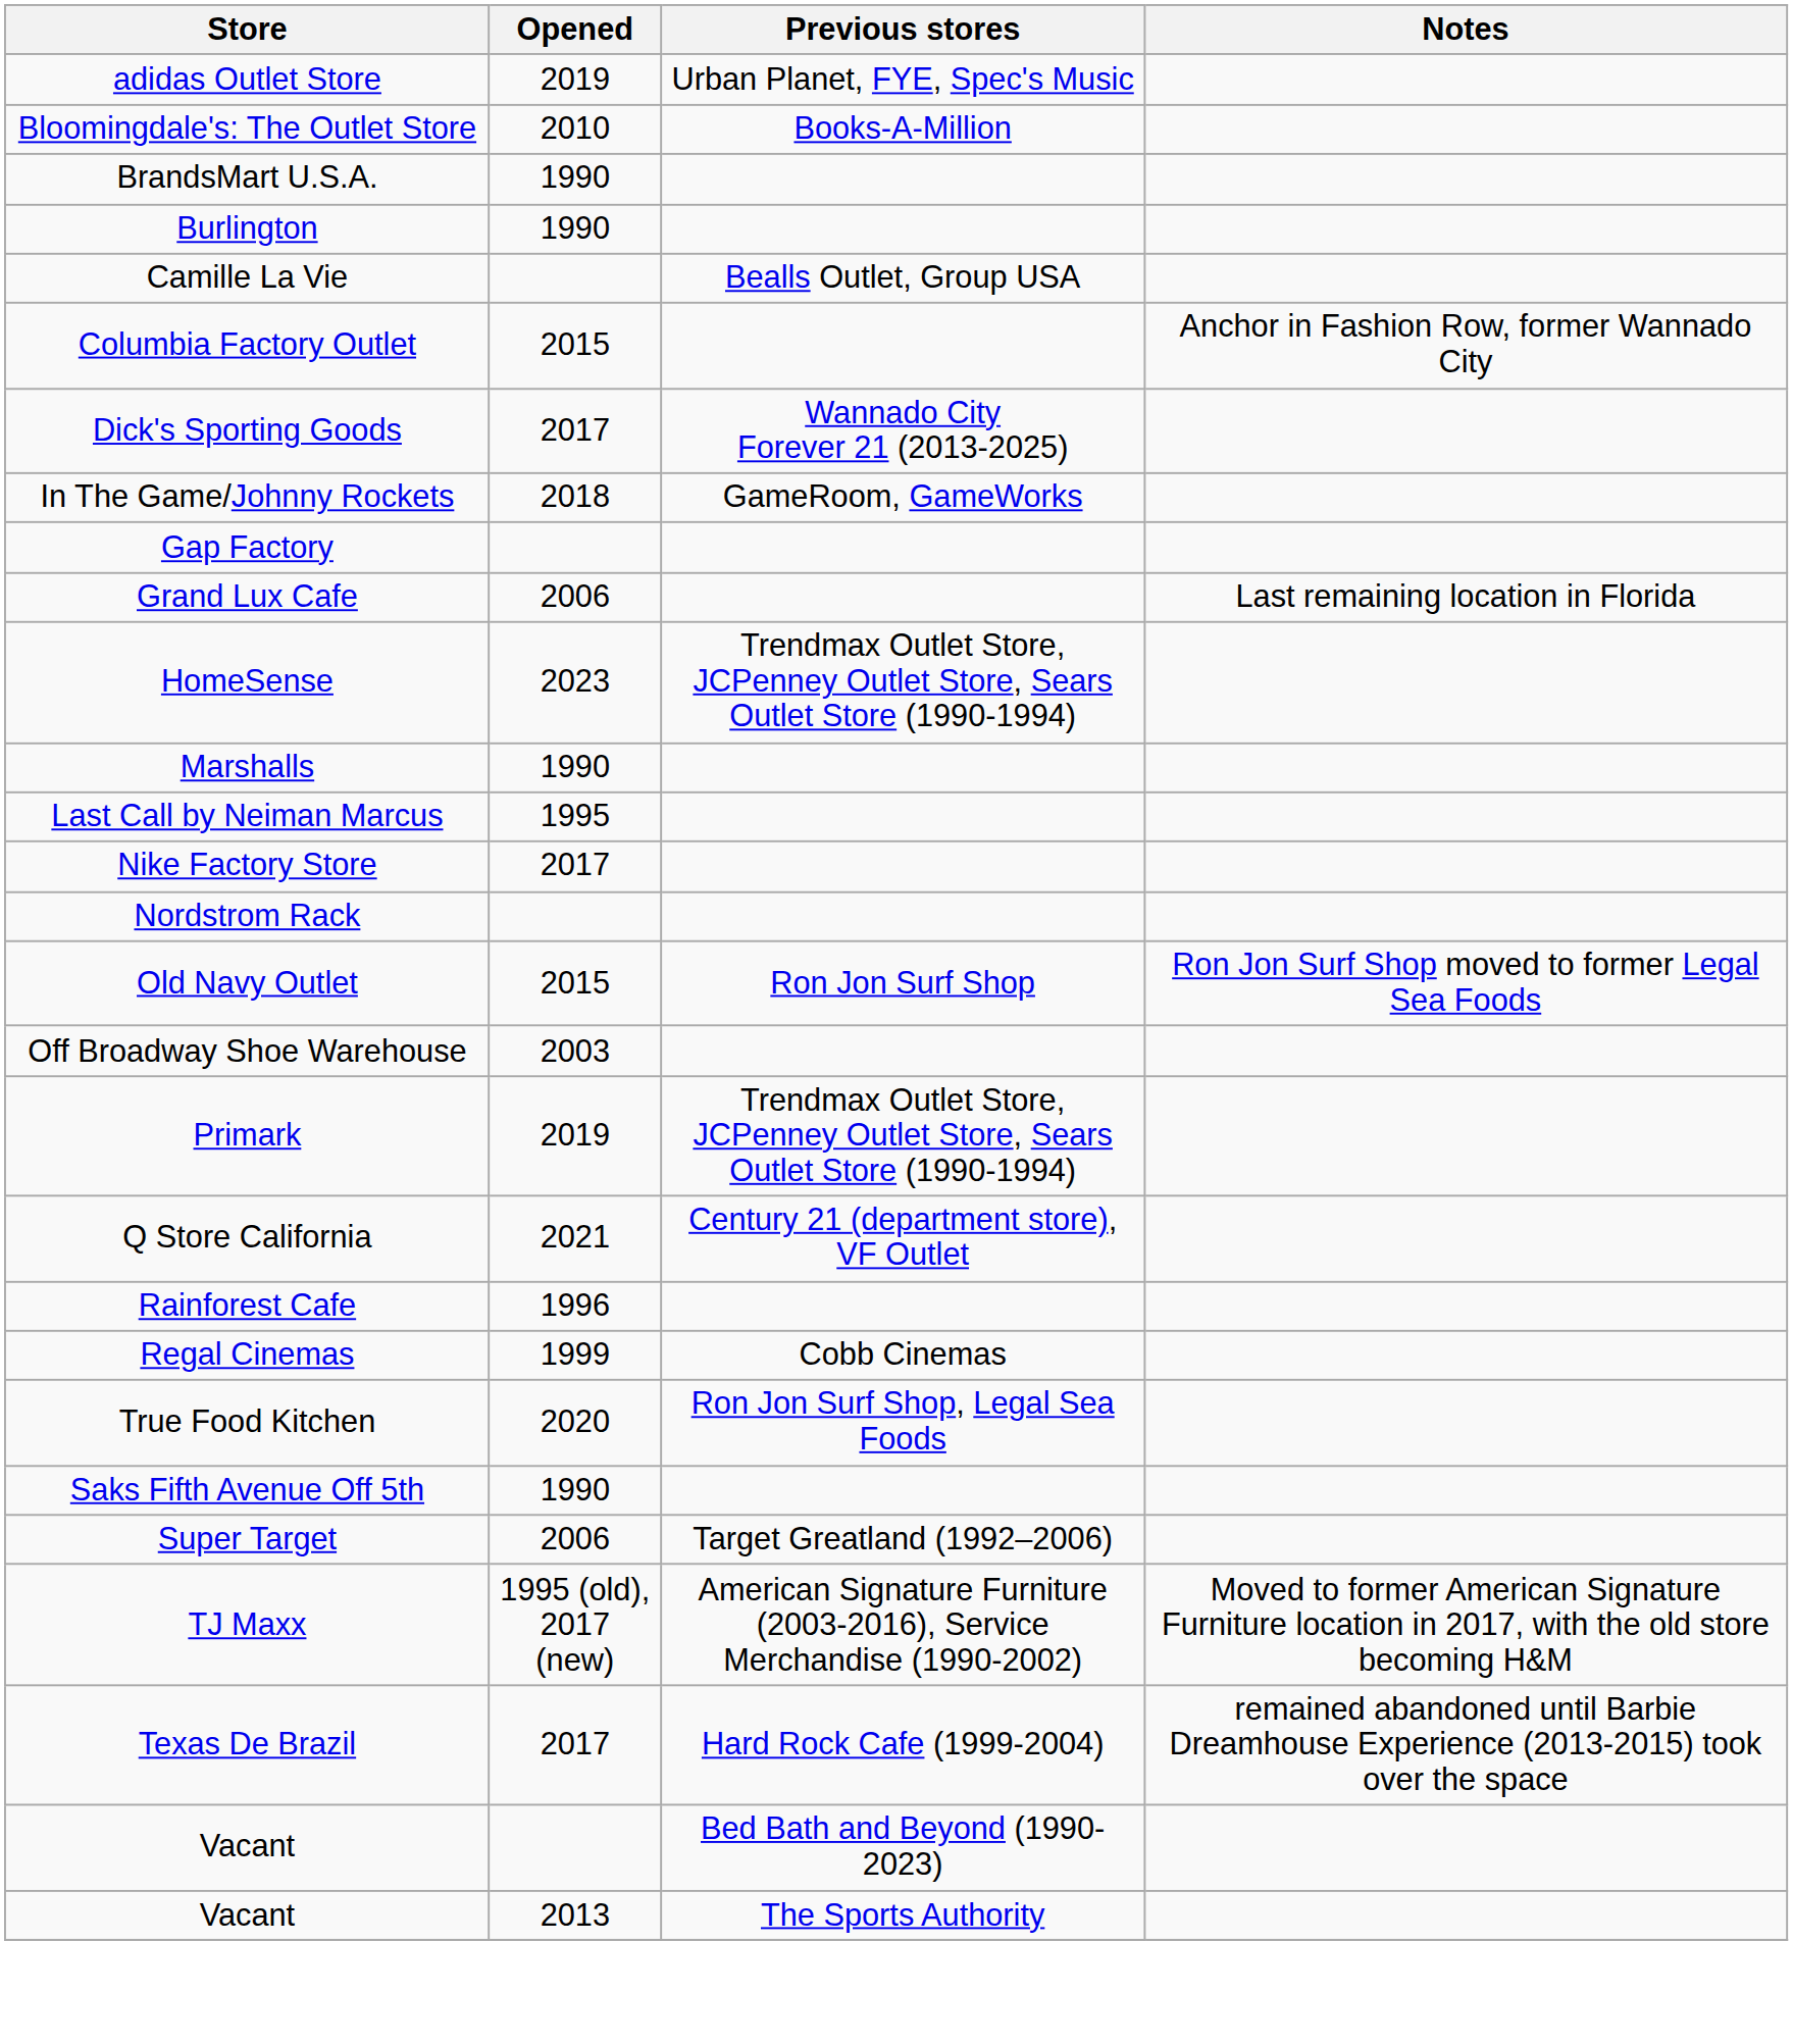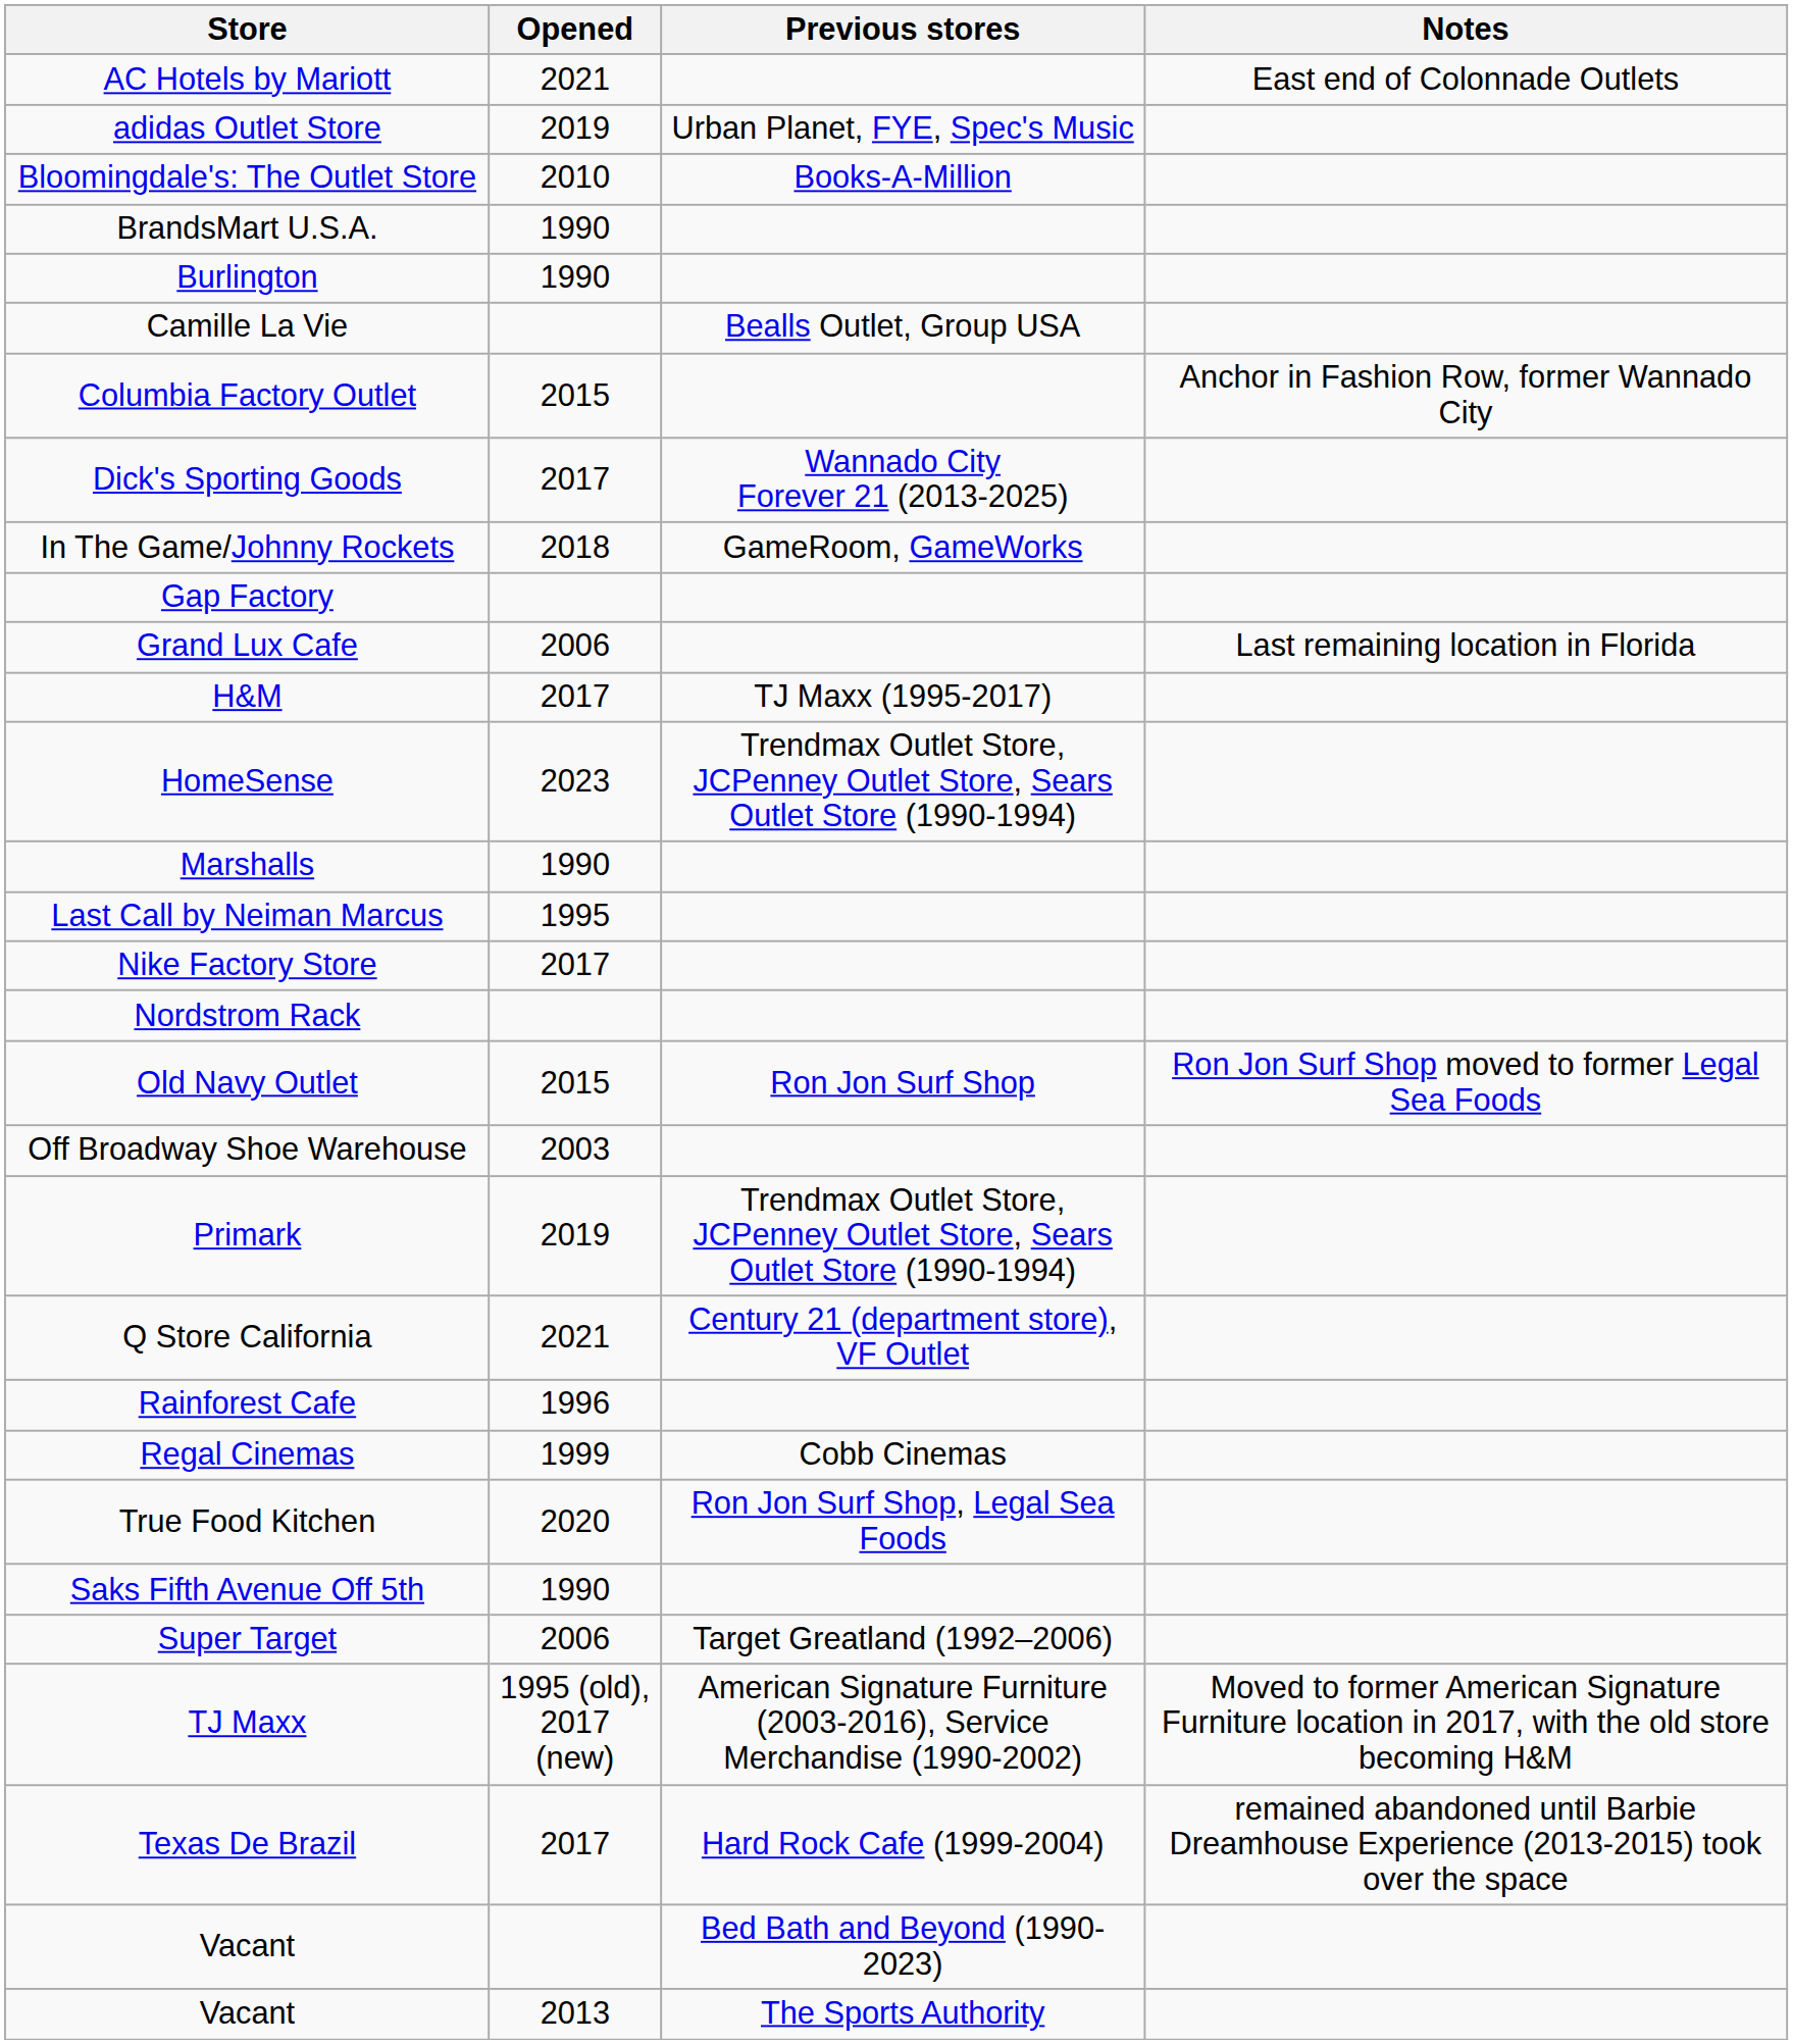 <table class="wikitable sortable plainrowheaders" style="text-align:center;">
 <tr>
 <th scope="col" style="width:15em;">Store</th>
 <th scope="col" style="width:5em">Opened</th>
 <th scope="col" style="width:15em">Previous stores</th>
 <th scope="col" style="width:20em;" class="unsortable">Notes</th>
+</tr>
+<tr>
+<td><a href='#'>AC Hotels by Mariott</a></td>
+<td>2021</td>
+<td></td>
+<td>East end of Colonnade Outlets</td>
 </tr>
 <tr>
 <td><a href='#'>adidas Outlet Store</a></td>
 <td>2019</td>
 <td>Urban Planet, <a href='#'>FYE</a>, <a href='#'>Spec's Music</a></td>
 <td></td>
 </tr>
 <tr>
 <td><a href='#'>Bloomingdale's: The Outlet Store</a></td>
 <td>2010</td>
 <td><a href='#'>Books-A-Million</a></td>
 <td></td>
 </tr>
 <tr>
 <td>BrandsMart U.S.A.</td>
 <td>1990</td>
 <td></td>
 <td></td>
 </tr>
 <tr>
 <td><a href='#'>Burlington</a></td>
 <td>1990</td>
 <td></td>
 <td></td>
 </tr>
 <tr>
 <td>Camille La Vie</td>
 <td></td>
 <td><a href='#'>Bealls</a> Outlet, Group USA</td>
 <td></td>
 </tr>
 <tr>
 <td><a href='#'>Columbia Factory Outlet</a></td>
 <td>2015</td>
 <td></td>
 <td>Anchor in Fashion Row, former Wannado City</td>
 </tr>
 <tr>
 <td><a href='#'>Dick's Sporting Goods</a></td>
 <td>2017</td>
 <td><a href='#'>Wannado City</a><br><a href='#'>Forever 21</a> (2013-2025)</td>
 <td></td>
 </tr>
 <tr>
 <td>In The Game/<a href='#'>Johnny Rockets</a></td>
 <td>2018</td>
 <td>GameRoom, <a href='#'>GameWorks</a></td>
 <td></td>
 </tr>
 <tr>
 <td><a href='#'>Gap Factory</a></td>
 <td></td>
 <td></td>
 <td></td>
 </tr>
 <tr>
 <td><a href='#'>Grand Lux Cafe</a></td>
 <td>2006</td>
 <td></td>
 <td>Last remaining location in Florida</td>
+</tr>
+<tr>
+<td><a href='#'>H&M</a></td>
+<td>2017</td>
+<td>TJ Maxx (1995-2017)</td>
+<td></td>
 </tr>
 <tr>
 <td><a href='#'>HomeSense</a></td>
 <td>2023</td>
 <td>Trendmax Outlet Store, <a href='#'>JCPenney Outlet Store</a>, <a href='#'>Sears Outlet Store</a> (1990-1994)</td>
 <td></td>
 </tr>
 <tr>
 <td><a href='#'>Marshalls</a></td>
 <td>1990</td>
 <td></td>
 <td></td>
 </tr>
 <tr>
 <td><a href='#'>Last Call by Neiman Marcus</a></td>
 <td>1995</td>
 <td></td>
 <td></td>
 </tr>
 <tr>
 <td><a href='#'>Nike Factory Store</a></td>
 <td>2017</td>
 <td></td>
 <td></td>
 </tr>
 <tr>
 <td><a href='#'>Nordstrom Rack</a></td>
 <td></td>
 <td></td>
 <td></td>
 </tr>
 <tr>
 <td><a href='#'>Old Navy Outlet</a></td>
 <td>2015</td>
 <td><a href='#'>Ron Jon Surf Shop</a></td>
 <td><a href='#'>Ron Jon Surf Shop</a> moved to former <a href='#'>Legal Sea Foods</a></td>
 </tr>
 <tr>
 <td>Off Broadway Shoe Warehouse</td>
 <td>2003</td>
 <td></td>
 </tr>
 <tr>
 <td><a href='#'>Primark</a></td>
 <td>2019</td>
 <td>Trendmax Outlet Store, <a href='#'>JCPenney Outlet Store</a>, <a href='#'>Sears Outlet Store</a> (1990-1994)</td>
 <td></td>
 </tr>
 <tr>
 <td>Q Store California</td>
 <td>2021</td>
 <td><a href='#'>Century 21 (department store)</a>, <a href='#'>VF Outlet</a></td>
 <td></td>
 </tr>
 <tr>
 <td><a href='#'>Rainforest Cafe</a></td>
 <td>1996</td>
 <td></td>
 <td></td>
 </tr>
 <tr>
 <td><a href='#'>Regal Cinemas</a></td>
 <td>1999</td>
 <td>Cobb Cinemas</td>
 <td></td>
 </tr>
 <tr>
 <td>True Food Kitchen</td>
 <td>2020</td>
 <td><a href='#'>Ron Jon Surf Shop</a>, <a href='#'>Legal Sea Foods</a></td>
 <td></td>
 </tr>
 <tr>
 <td><a href='#'>Saks Fifth Avenue Off 5th</a></td>
 <td>1990</td>
 <td></td>
 <td></td>
 </tr>
 <tr>
 <td><a href='#'>Super Target</a></td>
 <td>2006</td>
 <td>Target Greatland (1992–2006)</td>
 <td></td>
 </tr>
 <tr>
 <td><a href='#'>TJ Maxx</a></td>
 <td>1995 (old), 2017 (new)</td>
 <td>American Signature Furniture (2003-2016), Service Merchandise (1990-2002)</td>
 <td>Moved to former American Signature Furniture location in 2017, with the old store becoming H&M</td>
 </tr>
 <tr>
 <td><a href='#'>Texas De Brazil</a></td>
 <td>2017</td>
 <td><a href='#'>Hard Rock Cafe</a> (1999-2004)</td>
 <td>remained abandoned until Barbie Dreamhouse Experience (2013-2015) took over the space</td>
 </tr>
 <tr>
 <td>Vacant</td>
 <td></td>
 <td><a href='#'>Bed Bath and Beyond</a> (1990-2023)</td>
 <td></td>
 </tr>
 <tr>
 <td>Vacant</td>
 <td>2013</td>
 <td><a href='#'>The Sports Authority</a></td>
 <td></td>
 </tr>
 <tr>
 </tr>
 </table>
